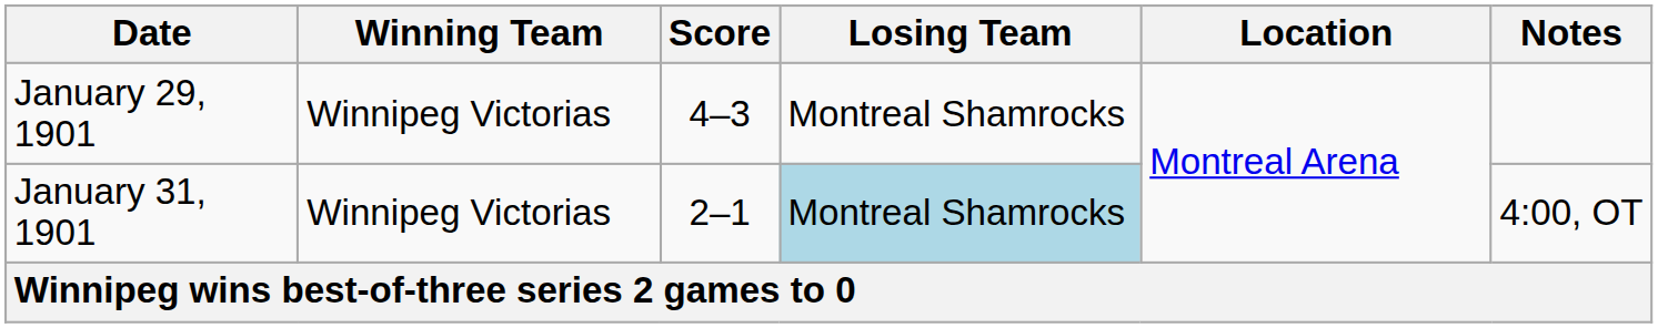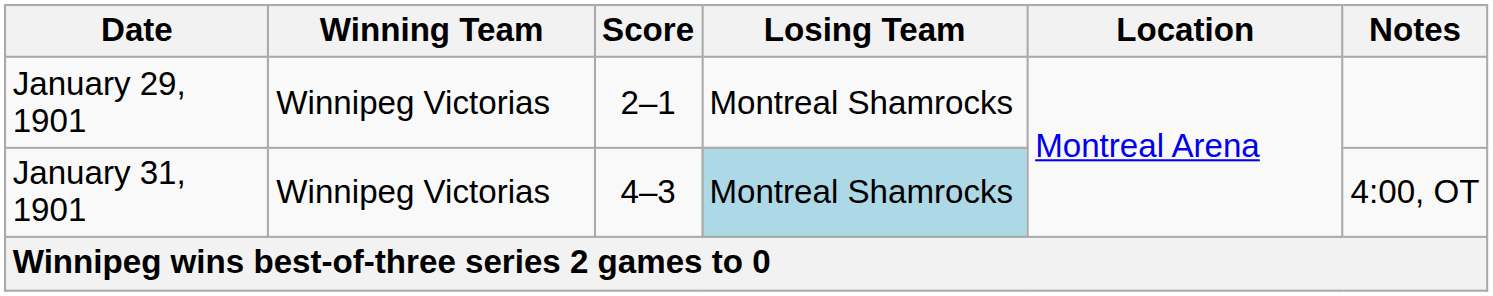 <table class="wikitable">
 <tr>
 <th width="120">Date</th>
 <th width="150">Winning Team</th>
 <th width="5">Score</th>
 <th width="150">Losing Team</th>
 <th width="145">Location</th>
 <th>Notes</th>
 </tr>
 <tr>
 <td>January 29, 1901</td>
 <td>Winnipeg Victorias</td>
-<td align="center">4–3</td>
+<td align="center">2–1</td>
 <td>Montreal Shamrocks</td>
 <td rowspan="2"><a href='#'>Montreal Arena</a></td>
 </tr>
 <tr>
 <td>January 31, 1901</td>
 <td>Winnipeg Victorias</td>
-<td align="center">2–1</td>
+<td align="center">4–3</td>
 <td style="background: lightblue;">Montreal Shamrocks</td>
 <td>4:00, OT</td>
 </tr>
 <tr>
 <th colspan="6" style="text-align:left;">Winnipeg wins best-of-three series 2 games to 0</th>
 </tr>
 </table>
